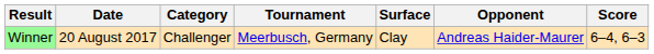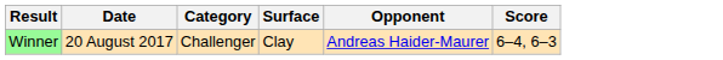 <table class=wikitable>
 <tr>
 <th>Result</th>
 <th>Date</th>
 <th>Category</th>
-<th>Tournament</th>
 <th>Surface</th>
 <th>Opponent</th>
 <th>Score</th>
 </tr>
 <tr bgcolor=moccasin>
 <td style="background:#98FB98">Winner</td>
 <td>20 August 2017</td>
 <td>Challenger</td>
-<td><a href='#'>Meerbusch</a>, Germany</td>
 <td>Clay</td>
 <td> <a href='#'>Andreas Haider-Maurer</a></td>
 <td>6–4, 6–3</td>
 </tr>
 </table>
